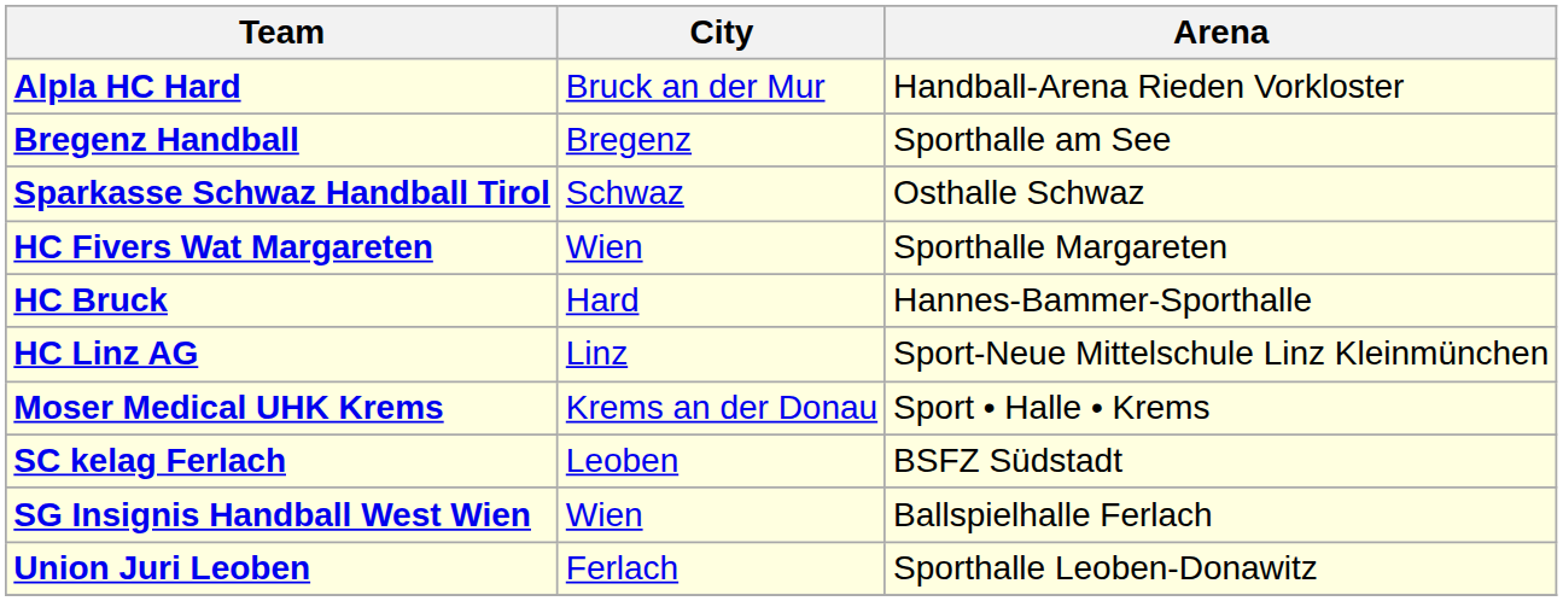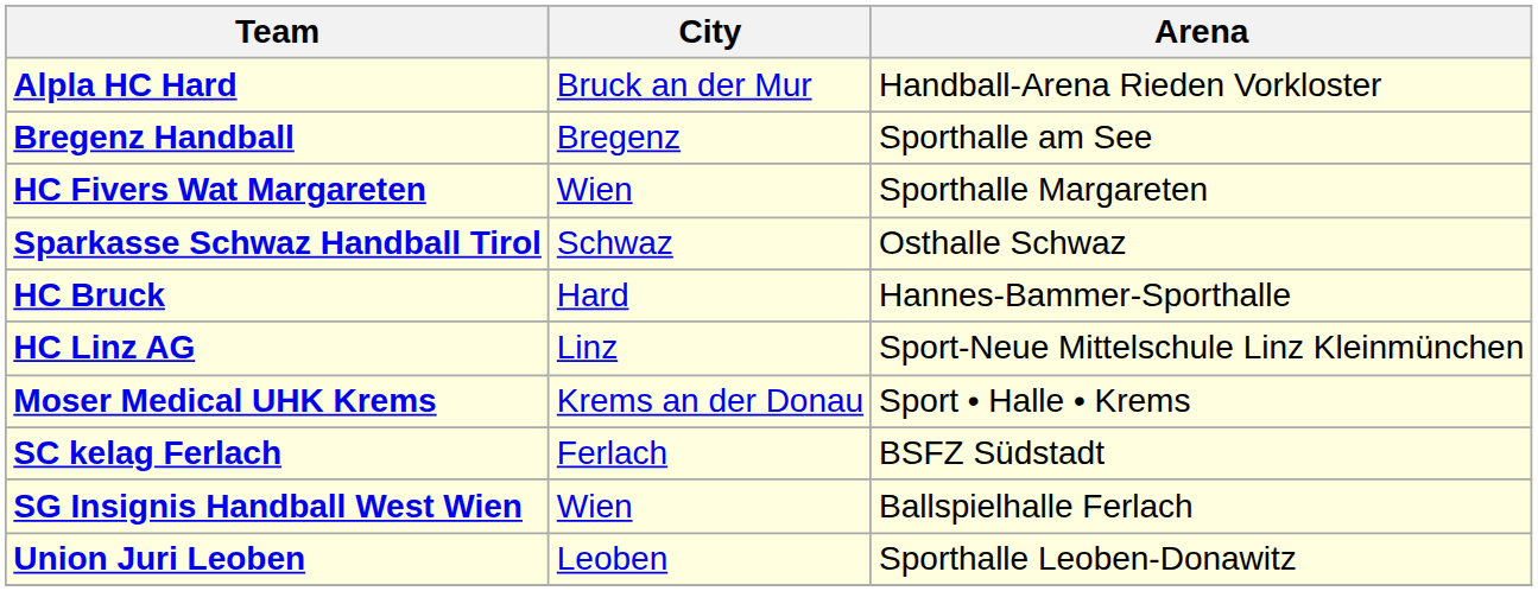 <table class="wikitable sortable">
 <tr>
 <th>Team</th>
 <th>City</th>
 <th>Arena</th>
 </tr>
 <tr bgcolor=ffffe0>
 <td><strong><a href='#'>Alpla HC Hard</a></strong></td>
 <td><a href='#'>Bruck an der Mur</a></td>
 <td>Handball-Arena Rieden Vorkloster</td>
 </tr>
 <tr bgcolor=ffffe0>
 <td><strong><a href='#'>Bregenz Handball</a></strong></td>
 <td><a href='#'>Bregenz</a></td>
 <td>Sporthalle am See</td>
 </tr>
 <tr bgcolor=ffffe0>
+<td><strong><a href='#'>HC Fivers Wat Margareten</a></strong></td>
+<td><a href='#'>Wien</a></td>
+<td>Sporthalle Margareten</td>
+</tr>
+<tr bgcolor=ffffe0>
 <td><strong><a href='#'>Sparkasse Schwaz Handball Tirol</a></strong></td>
 <td><a href='#'>Schwaz</a></td>
 <td>Osthalle Schwaz</td>
-</tr>
-<tr bgcolor=ffffe0>
-<td><strong><a href='#'>HC Fivers Wat Margareten</a></strong></td>
-<td><a href='#'>Wien</a></td>
-<td>Sporthalle Margareten</td>
 </tr>
 <tr bgcolor=ffffe0>
 <td><strong><a href='#'>HC Bruck</a></strong></td>
 <td><a href='#'>Hard</a></td>
 <td>Hannes-Bammer-Sporthalle</td>
 </tr>
 <tr bgcolor=ffffe0>
 <td><strong><a href='#'>HC Linz AG</a></strong></td>
 <td><a href='#'>Linz</a></td>
 <td>Sport-Neue Mittelschule Linz Kleinmünchen</td>
 </tr>
 <tr bgcolor=ffffe0>
 <td><strong><a href='#'>Moser Medical UHK Krems</a></strong></td>
 <td><a href='#'>Krems an der Donau</a></td>
 <td>Sport • Halle • Krems</td>
 </tr>
 <tr bgcolor=ffffe0>
 <td><strong><a href='#'>SC kelag Ferlach</a></strong></td>
-<td><a href='#'>Leoben</a></td>
+<td><a href='#'>Ferlach</a></td>
 <td>BSFZ Südstadt</td>
 </tr>
 <tr bgcolor=ffffe0>
 <td><strong><a href='#'>SG Insignis Handball West Wien</a></strong></td>
 <td><a href='#'>Wien</a></td>
 <td>Ballspielhalle Ferlach</td>
 </tr>
 <tr bgcolor=ffffe0>
 <td><strong><a href='#'>Union Juri Leoben</a></strong></td>
-<td><a href='#'>Ferlach</a></td>
+<td><a href='#'>Leoben</a></td>
 <td>Sporthalle Leoben-Donawitz</td>
 </tr>
 <tr>
 </tr>
 </table>
